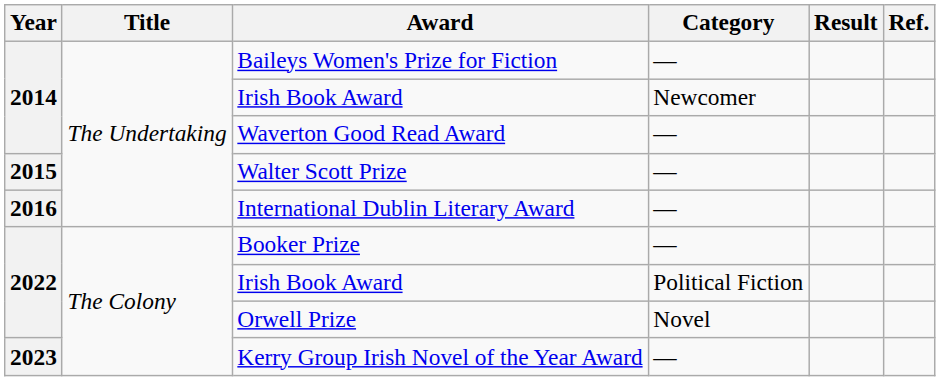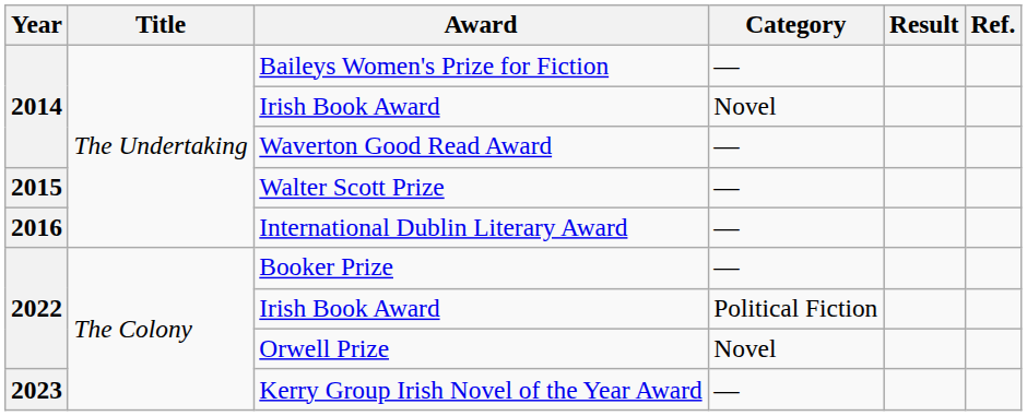 <table class="wikitable sortable">
 <tr>
 <th>Year</th>
 <th>Title</th>
 <th>Award</th>
 <th>Category</th>
 <th>Result</th>
 <th>Ref.</th>
 </tr>
 <tr>
 <th rowspan="3">2014</th>
 <td rowspan="5"><em>The Undertaking</em></td>
 <td><a href='#'>Baileys Women's Prize for Fiction</a></td>
 <td>—</td>
 <td></td>
 <td></td>
 </tr>
 <tr>
 <td><a href='#'>Irish Book Award</a></td>
-<td>Newcomer</td>
+<td>Novel</td>
 <td></td>
 <td></td>
 </tr>
 <tr>
 <td><a href='#'>Waverton Good Read Award</a></td>
 <td>—</td>
 <td></td>
 <td></td>
 </tr>
 <tr>
 <th>2015</th>
 <td><a href='#'>Walter Scott Prize</a></td>
 <td>—</td>
 <td></td>
 <td></td>
 </tr>
 <tr>
 <th>2016</th>
 <td><a href='#'>International Dublin Literary Award</a></td>
 <td>—</td>
 <td></td>
 <td></td>
 </tr>
 <tr>
 <th rowspan="3">2022</th>
 <td rowspan="4"><em>The Colony</em></td>
 <td><a href='#'>Booker Prize</a></td>
 <td>—</td>
 <td></td>
 <td></td>
 </tr>
 <tr>
 <td><a href='#'>Irish Book Award</a></td>
 <td>Political Fiction</td>
 <td></td>
 <td></td>
 </tr>
 <tr>
 <td><a href='#'>Orwell Prize</a></td>
 <td>Novel</td>
 <td></td>
 <td></td>
 </tr>
 <tr>
 <th>2023</th>
 <td><a href='#'>Kerry Group Irish Novel of the Year Award</a></td>
 <td>—</td>
 <td></td>
 <td></td>
 </tr>
 </table>
